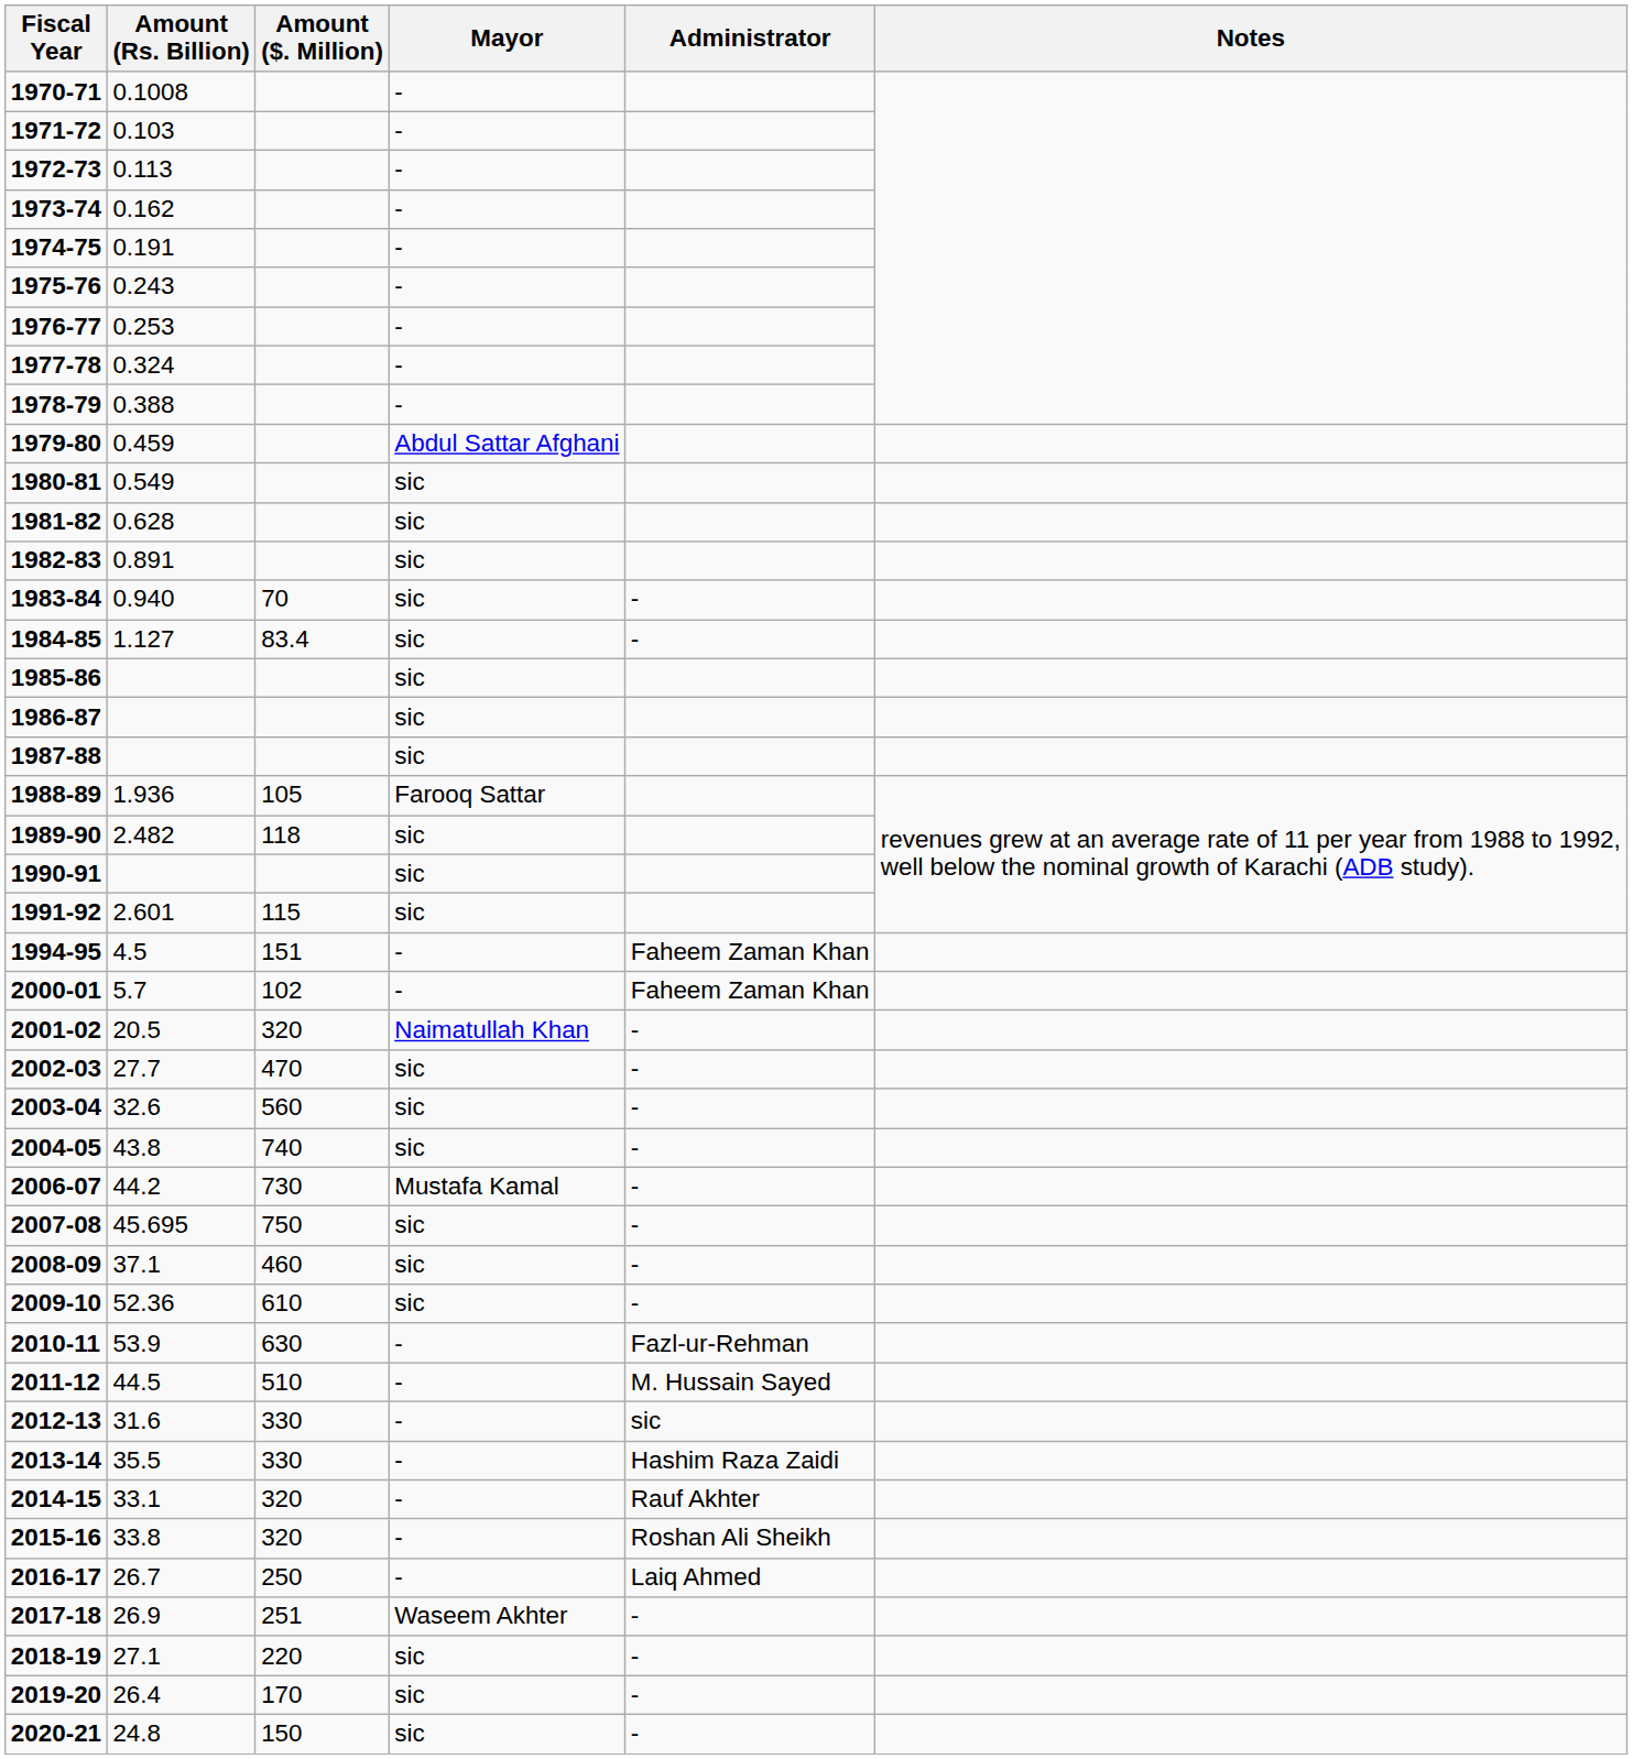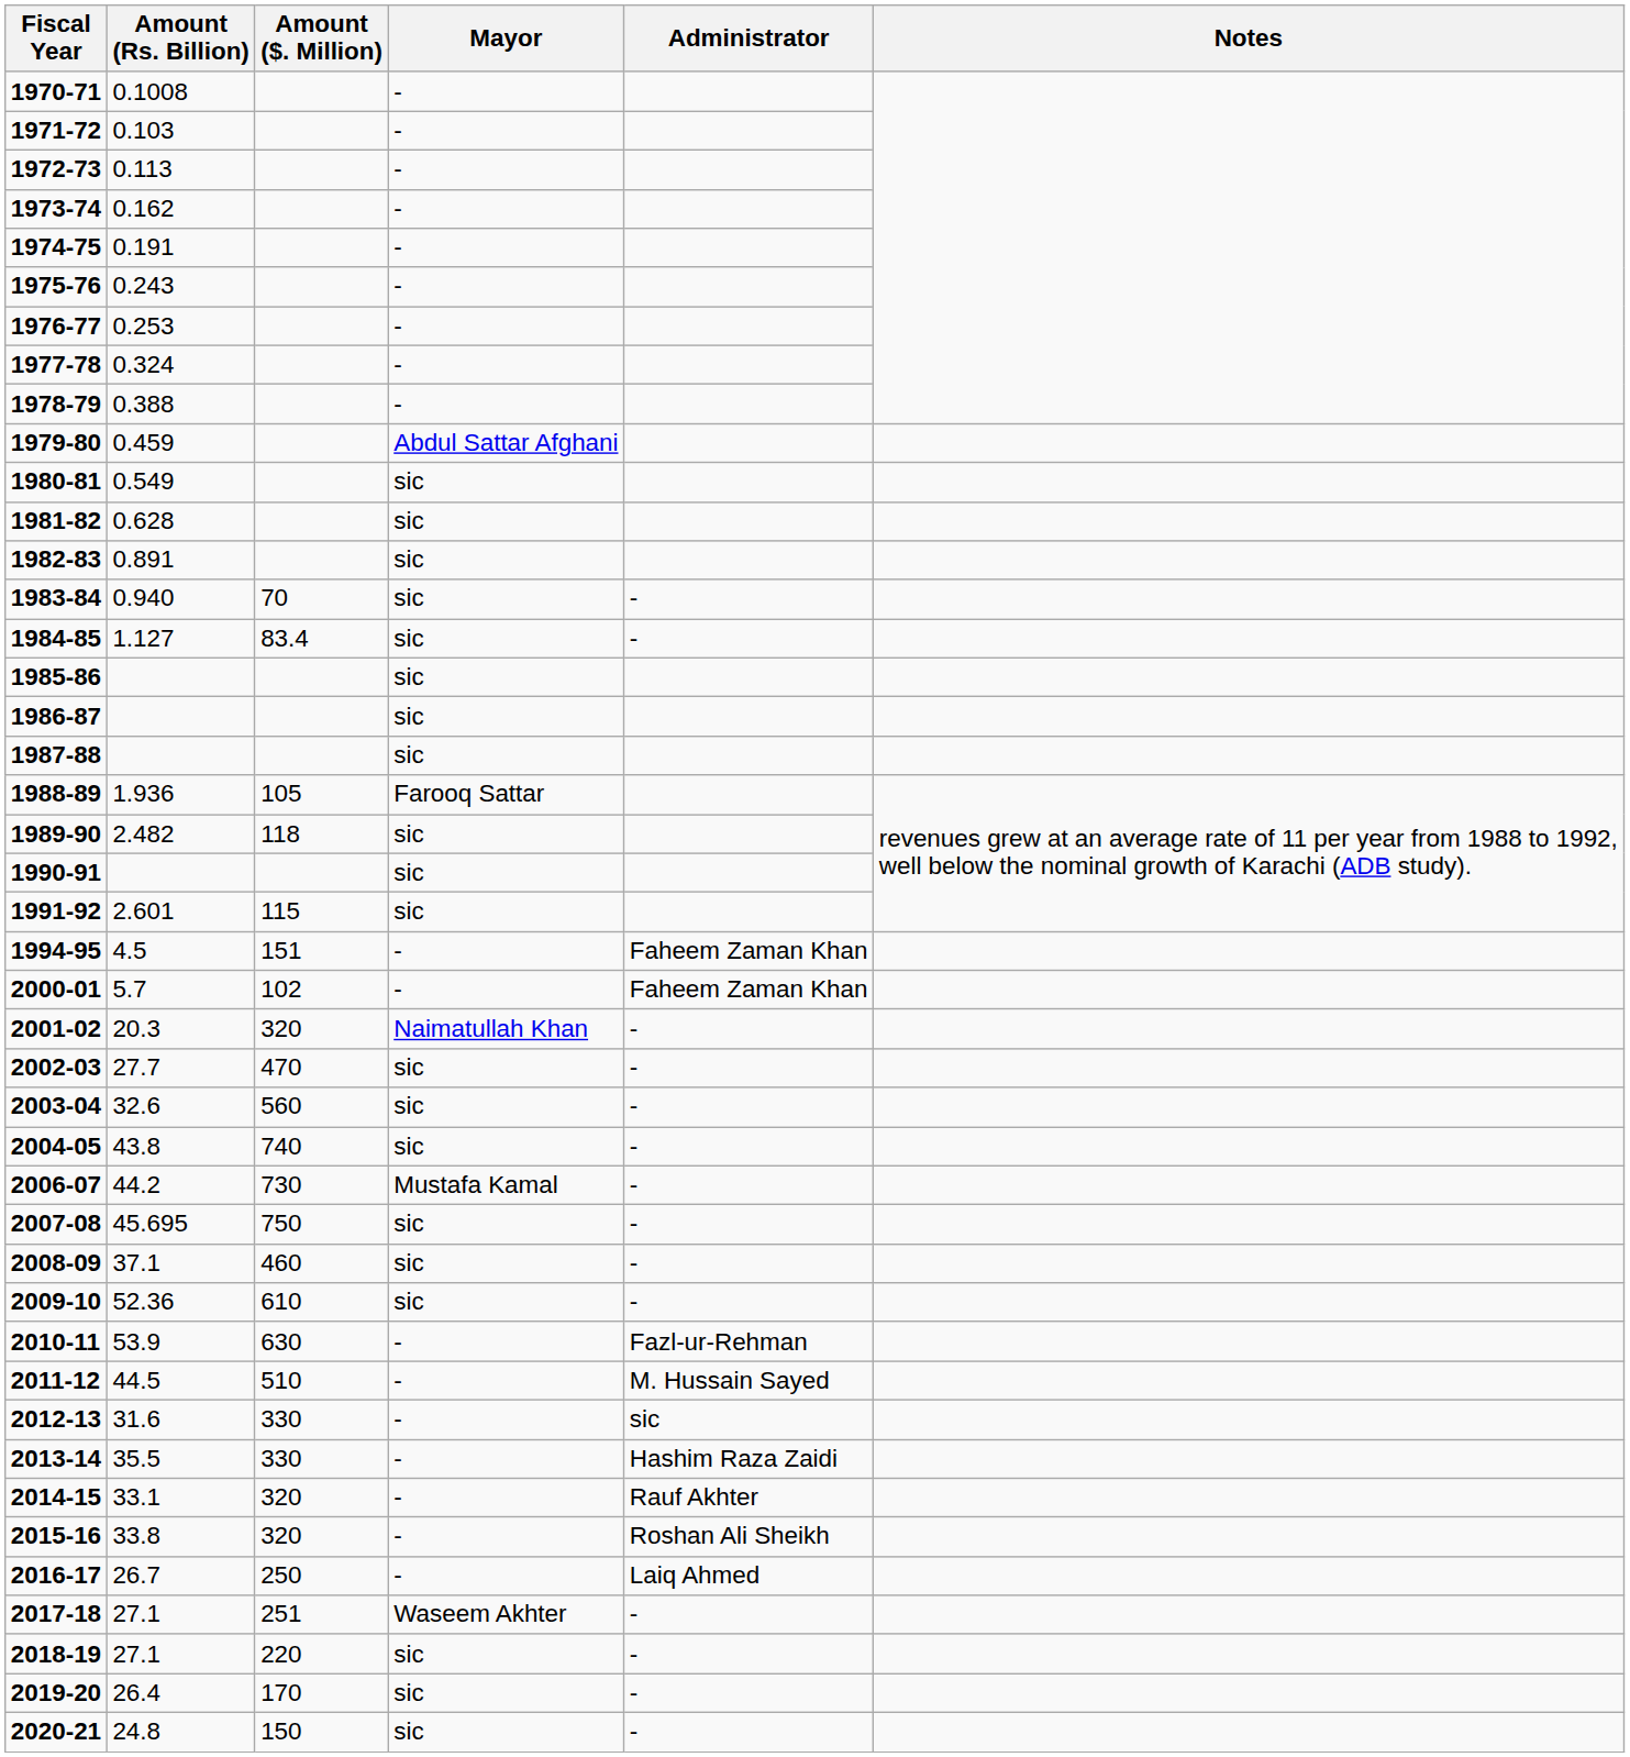 <table class="wikitable">
 <tr>
 <th>Fiscal<br>Year</th>
 <th>Amount<br>(Rs. Billion)</th>
 <th>Amount<br>($. Million)</th>
 <th>Mayor</th>
 <th>Administrator</th>
 <th>Notes</th>
 </tr>
 <tr>
 <td><strong>1970-71</strong></td>
 <td>0.1008</td>
 <td></td>
 <td>-</td>
 <td></td>
 <td rowspan="9"></td>
 </tr>
 <tr>
 <td><strong>1971-72</strong></td>
 <td>0.103</td>
 <td></td>
 <td>-</td>
 <td></td>
 </tr>
 <tr>
 <td><strong>1972-73</strong></td>
 <td>0.113</td>
 <td></td>
 <td>-</td>
 <td></td>
 </tr>
 <tr>
 <td><strong>1973-74</strong></td>
 <td>0.162</td>
 <td></td>
 <td>-</td>
 <td></td>
 </tr>
 <tr>
 <td><strong>1974-75</strong></td>
 <td>0.191</td>
 <td></td>
 <td>-</td>
 <td></td>
 </tr>
 <tr>
 <td><strong>1975-76</strong></td>
 <td>0.243</td>
 <td></td>
 <td>-</td>
 <td></td>
 </tr>
 <tr>
 <td><strong>1976-77</strong></td>
 <td>0.253</td>
 <td></td>
 <td>-</td>
 <td></td>
 </tr>
 <tr>
 <td><strong>1977-78</strong></td>
 <td>0.324</td>
 <td></td>
 <td>-</td>
 <td></td>
 </tr>
 <tr>
 <td><strong>1978-79</strong></td>
 <td>0.388</td>
 <td></td>
 <td>-</td>
 <td></td>
 </tr>
 <tr>
 <td><strong>1979-80</strong></td>
 <td>0.459</td>
 <td></td>
 <td><a href='#'>Abdul Sattar Afghani</a></td>
 <td></td>
 <td></td>
 </tr>
 <tr>
 <td><strong>1980-81</strong></td>
 <td>0.549</td>
 <td></td>
 <td>sic</td>
 <td></td>
 <td></td>
 </tr>
 <tr>
 <td><strong>1981-82</strong></td>
 <td>0.628</td>
 <td></td>
 <td>sic</td>
 <td></td>
 <td></td>
 </tr>
 <tr>
 <td><strong>1982-83</strong></td>
 <td>0.891</td>
 <td></td>
 <td>sic</td>
 <td></td>
 <td></td>
 </tr>
 <tr>
 <td><strong>1983-84</strong></td>
 <td>0.940</td>
 <td>70</td>
 <td>sic</td>
 <td>-</td>
 <td></td>
 </tr>
 <tr>
 <td><strong>1984-85</strong></td>
 <td>1.127</td>
 <td>83.4</td>
 <td>sic</td>
 <td>-</td>
 <td></td>
 </tr>
 <tr>
 <td><strong>1985-86</strong></td>
 <td></td>
 <td></td>
 <td>sic</td>
 <td></td>
 <td></td>
 </tr>
 <tr>
 <td><strong>1986-87</strong></td>
 <td></td>
 <td></td>
 <td>sic</td>
 <td></td>
 <td></td>
 </tr>
 <tr>
 <td><strong>1987-88</strong></td>
 <td></td>
 <td></td>
 <td>sic</td>
 <td></td>
 <td></td>
 </tr>
 <tr>
 <td><strong>1988-89</strong></td>
 <td>1.936</td>
 <td>105</td>
 <td>Farooq Sattar</td>
 <td></td>
 <td rowspan="4">revenues grew at an average rate of 11 per year from 1988 to 1992,<br>well below the nominal growth of Karachi (<a href='#'>ADB</a> study).</td>
 </tr>
 <tr>
 <td><strong>1989-90</strong></td>
 <td>2.482</td>
 <td>118</td>
 <td>sic</td>
 <td></td>
 </tr>
 <tr>
 <td><strong>1990-91</strong></td>
 <td></td>
 <td></td>
 <td>sic</td>
 <td></td>
 </tr>
 <tr>
 <td><strong>1991-92</strong></td>
 <td>2.601</td>
 <td>115</td>
 <td>sic</td>
 <td></td>
 </tr>
 <tr>
 <td><strong>1994-95</strong></td>
 <td>4.5</td>
 <td>151</td>
 <td>-</td>
 <td>Faheem Zaman Khan</td>
 <td></td>
 </tr>
 <tr>
 <td><strong>2000-01</strong></td>
 <td>5.7</td>
 <td>102</td>
 <td>-</td>
 <td>Faheem Zaman Khan</td>
 <td></td>
 </tr>
 <tr>
 <td><strong>2001-02</strong></td>
-<td>20.5</td>
+<td>20.3</td>
 <td>320</td>
 <td><a href='#'>Naimatullah Khan</a></td>
 <td>-</td>
 <td></td>
 </tr>
 <tr>
 <td><strong>2002-03</strong></td>
 <td>27.7</td>
 <td>470</td>
 <td>sic</td>
 <td>-</td>
 <td></td>
 </tr>
 <tr>
 <td><strong>2003-04</strong></td>
 <td>32.6</td>
 <td>560</td>
 <td>sic</td>
 <td>-</td>
 <td></td>
 </tr>
 <tr>
 <td><strong>2004-05</strong></td>
 <td>43.8</td>
 <td>740</td>
 <td>sic</td>
 <td>-</td>
 <td></td>
 </tr>
 <tr>
 <td><strong>2006-07</strong></td>
 <td>44.2</td>
 <td>730</td>
 <td>Mustafa Kamal</td>
 <td>-</td>
 <td></td>
 </tr>
 <tr>
 <td><strong>2007-08</strong></td>
 <td>45.695</td>
 <td>750</td>
 <td>sic</td>
 <td>-</td>
 <td></td>
 </tr>
 <tr>
 <td><strong>2008-09</strong></td>
 <td>37.1</td>
 <td>460</td>
 <td>sic</td>
 <td>-</td>
 <td></td>
 </tr>
 <tr>
 <td><strong>2009-10</strong></td>
 <td>52.36</td>
 <td>610</td>
 <td>sic</td>
 <td>-</td>
 <td></td>
 </tr>
 <tr>
 <td><strong>2010-11</strong></td>
 <td>53.9</td>
 <td>630</td>
 <td>-</td>
 <td>Fazl-ur-Rehman</td>
 <td></td>
 </tr>
 <tr>
 <td><strong>2011-12</strong></td>
 <td>44.5</td>
 <td>510</td>
 <td>-</td>
 <td>M. Hussain Sayed</td>
 <td></td>
 </tr>
 <tr>
 <td><strong>2012-13</strong></td>
 <td>31.6</td>
 <td>330</td>
 <td>-</td>
 <td>sic</td>
 <td></td>
 </tr>
 <tr>
 <td><strong>2013-14</strong></td>
 <td>35.5</td>
 <td>330</td>
 <td>-</td>
 <td>Hashim Raza Zaidi</td>
 <td></td>
 </tr>
 <tr>
 <td><strong>2014-15</strong></td>
 <td>33.1</td>
 <td>320</td>
 <td>-</td>
 <td>Rauf Akhter</td>
 <td></td>
 </tr>
 <tr>
 <td><strong>2015-16</strong></td>
 <td>33.8</td>
 <td>320</td>
 <td>-</td>
 <td>Roshan Ali Sheikh</td>
 <td></td>
 </tr>
 <tr>
 <td><strong>2016-17</strong></td>
 <td>26.7</td>
 <td>250</td>
 <td>-</td>
 <td>Laiq Ahmed</td>
 <td></td>
 </tr>
 <tr>
 <td><strong>2017-18</strong></td>
-<td>26.9</td>
+<td>27.1</td>
 <td>251</td>
 <td>Waseem Akhter</td>
 <td>-</td>
 <td></td>
 </tr>
 <tr>
 <td><strong>2018-19</strong></td>
 <td>27.1</td>
 <td>220</td>
 <td>sic</td>
 <td>-</td>
 <td></td>
 </tr>
 <tr>
 <td><strong>2019-20</strong></td>
 <td>26.4</td>
 <td>170</td>
 <td>sic</td>
 <td>-</td>
 <td></td>
 </tr>
 <tr>
 <td><strong>2020-21</strong></td>
 <td>24.8</td>
 <td>150</td>
 <td>sic</td>
 <td>-</td>
 </tr>
 </table>
